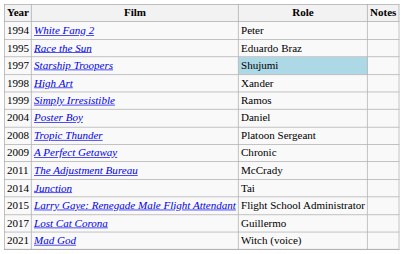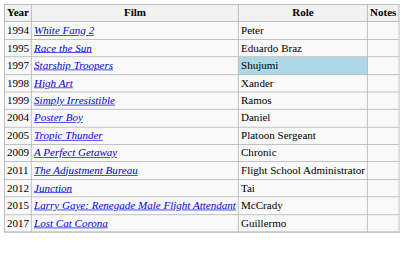 <table class="wikitable sortable">
 <tr style="background:#b0c4de; text-align:center;">
 <th>Year</th>
 <th>Film</th>
 <th>Role</th>
 <th>Notes</th>
 </tr>
 <tr>
 <td>1994</td>
 <td><em><a href='#'>White Fang 2</a></em></td>
 <td>Peter</td>
 <td></td>
 </tr>
 <tr>
 <td>1995</td>
 <td><em><a href='#'>Race the Sun</a></em></td>
 <td>Eduardo Braz</td>
 <td></td>
 </tr>
 <tr>
 <td>1997</td>
 <td><em><a href='#'>Starship Troopers</a></em></td>
 <td style="background: lightblue;">Shujumi</td>
 <td></td>
 </tr>
 <tr>
 <td>1998</td>
 <td><em><a href='#'>High Art</a></em></td>
 <td>Xander</td>
 <td></td>
 </tr>
 <tr>
 <td>1999</td>
 <td><em><a href='#'>Simply Irresistible</a></em></td>
 <td>Ramos</td>
 <td></td>
 </tr>
 <tr>
 <td>2004</td>
 <td><em><a href='#'>Poster Boy</a></em></td>
 <td>Daniel</td>
 <td></td>
 </tr>
 <tr>
-<td>2008</td>
+<td>2005</td>
 <td><em><a href='#'>Tropic Thunder</a></em></td>
 <td>Platoon Sergeant</td>
 <td></td>
 </tr>
 <tr>
 <td>2009</td>
 <td><em><a href='#'>A Perfect Getaway</a></em></td>
 <td>Chronic</td>
 <td></td>
 </tr>
 <tr>
 <td>2011</td>
 <td><em><a href='#'>The Adjustment Bureau</a></em></td>
-<td>McCrady</td>
+<td>Flight School Administrator</td>
 <td></td>
 </tr>
 <tr>
-<td>2014</td>
+<td>2012</td>
 <td><em><a href='#'>Junction</a></em></td>
 <td>Tai</td>
 <td></td>
 </tr>
 <tr>
 <td>2015</td>
 <td><em><a href='#'>Larry Gaye: Renegade Male Flight Attendant</a></em></td>
-<td>Flight School Administrator</td>
+<td>McCrady</td>
 <td></td>
 </tr>
 <tr>
 <td>2017</td>
 <td><em><a href='#'>Lost Cat Corona</a></em></td>
 <td>Guillermo</td>
 <td></td>
 </tr>
 <tr>
-<td>2021</td>
-<td><em><a href='#'>Mad God</a></em></td>
-<td>Witch (voice)</td>
-<td></td>
-</tr>
-<tr>
 </tr>
 </table>
